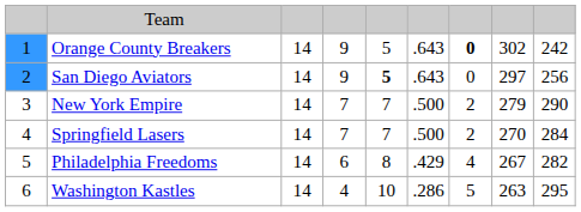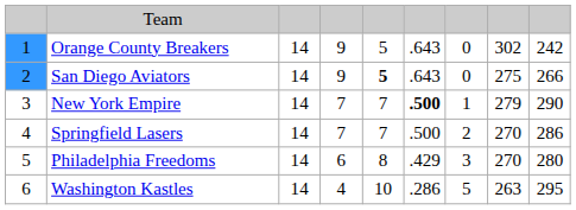 <table class="wikitable" style="margin:1em; clear:right; text-align:left; line-height:normal; width=50%">
 <tr>
 <td style="text-align:center; background-color:#CCCCCC; width:30px"></td>
 <td style="text-align:center; background-color:#CCCCCC; width:200px">Team</td>
 <td style="text-align:center; background-color:#CCCCCC; width:30px"></td>
 <td style="text-align:center; background-color:#CCCCCC; width:30px"></td>
 <td style="text-align:center; background-color:#CCCCCC; width:30px"></td>
 <td style="text-align:center; background-color:#CCCCCC; width:30px"></td>
 <td style="text-align:center; background-color:#CCCCCC; width:30px"></td>
 <td style="text-align:center; background-color:#CCCCCC; width:30px"></td>
 <td style="text-align:center; background-color:#CCCCCC; width:30px"></td>
 </tr>
 <tr>
 <td style="text-align:center; background-color:#3399FF; width:30px">1</td>
 <td style="text-align:left; background:white; width:200px"><a href='#'>Orange County Breakers</a></td>
 <td style="text-align:center; background:white; width:30px">14</td>
 <td style="text-align:center; background:white; width:30px">9</td>
 <td style="text-align:center; background:white; width:30px">5</td>
 <td style="text-align:center; background:white; width:30px">.643</td>
-<td style="text-align:center; background:white; width:30px"><strong>0</strong></td>
+<td style="text-align:center; background:white; width:30px">0</td>
 <td style="text-align:center; background:white; width:30px">302</td>
 <td style="text-align:center; background:white; width:30px">242</td>
 </tr>
 <tr>
 <td style="text-align:center; background-color:#3399FF; width:30px">2</td>
 <td style="text-align:left; background:white; width:200px"><a href='#'>San Diego Aviators</a></td>
 <td style="text-align:center; background:white; width:30px">14</td>
 <td style="text-align:center; background:white; width:30px">9</td>
 <td style="text-align:center; background:white; width:30px"><strong>5</strong></td>
 <td style="text-align:center; background:white; width:30px">.643</td>
 <td style="text-align:center; background:white; width:30px">0</td>
-<td style="text-align:center; background:white; width:30px">297</td>
-<td style="text-align:center; background:white; width:30px">256</td>
+<td style="text-align:center; background:white; width:30px">275</td>
+<td style="text-align:center; background:white; width:30px">266</td>
 </tr>
 <tr>
 <td style="text-align:center; background:white; width:30px">3</td>
 <td style="text-align:left; background:white; width:200px"><a href='#'>New York Empire</a></td>
 <td style="text-align:center; background:white; width:30px">14</td>
 <td style="text-align:center; background:white; width:30px">7</td>
 <td style="text-align:center; background:white; width:30px">7</td>
-<td style="text-align:center; background:white; width:30px">.500</td>
-<td style="text-align:center; background:white; width:30px">2</td>
+<td style="text-align:center; background:white; width:30px"><strong>.500</strong></td>
+<td style="text-align:center; background:white; width:30px">1</td>
 <td style="text-align:center; background:white; width:30px">279</td>
 <td style="text-align:center; background:white; width:30px">290</td>
 </tr>
 <tr>
 <td style="text-align:center; background:white; width:30px">4</td>
 <td style="text-align:left; background:white; width:200px"><a href='#'>Springfield Lasers</a></td>
 <td style="text-align:center; background:white; width:30px">14</td>
 <td style="text-align:center; background:white; width:30px">7</td>
 <td style="text-align:center; background:white; width:30px">7</td>
 <td style="text-align:center; background:white; width:30px">.500</td>
 <td style="text-align:center; background:white; width:30px">2</td>
 <td style="text-align:center; background:white; width:30px">270</td>
-<td style="text-align:center; background:white; width:30px">284</td>
+<td style="text-align:center; background:white; width:30px">286</td>
 </tr>
 <tr>
 <td style="text-align:center; background:white; width:30px">5</td>
 <td style="text-align:left; background:white; width:200px"><a href='#'>Philadelphia Freedoms</a></td>
 <td style="text-align:center; background:white; width:30px">14</td>
 <td style="text-align:center; background:white; width:30px">6</td>
 <td style="text-align:center; background:white; width:30px">8</td>
 <td style="text-align:center; background:white; width:30px">.429</td>
-<td style="text-align:center; background:white; width:30px">4</td>
-<td style="text-align:center; background:white; width:30px">267</td>
-<td style="text-align:center; background:white; width:30px">282</td>
+<td style="text-align:center; background:white; width:30px">3</td>
+<td style="text-align:center; background:white; width:30px">270</td>
+<td style="text-align:center; background:white; width:30px">280</td>
 </tr>
 <tr>
 <td style="text-align:center; background:white; width:30px">6</td>
 <td style="text-align:left; background:white; width:200px"><a href='#'>Washington Kastles</a></td>
 <td style="text-align:center; background:white; width:30px">14</td>
 <td style="text-align:center; background:white; width:30px">4</td>
 <td style="text-align:center; background:white; width:30px">10</td>
 <td style="text-align:center; background:white; width:30px">.286</td>
 <td style="text-align:center; background:white; width:30px">5</td>
 <td style="text-align:center; background:white; width:30px">263</td>
 <td style="text-align:center; background:white; width:30px">295</td>
 </tr>
 </table>
